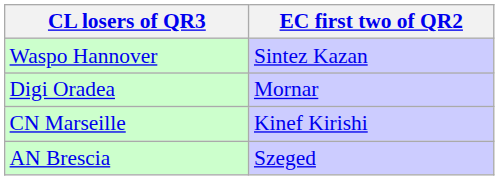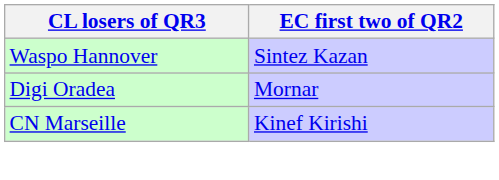 <table class="wikitable">
 <tr>
 <th width=175><a href='#'>CL losers of QR3</a></th>
 <th width=175><a href='#'>EC first two of QR2</a></th>
 </tr>
 <tr>
 <td bgcolor=#ccffcc> <a href='#'>Waspo Hannover</a></td>
 <td bgcolor=#ccccff> <a href='#'>Sintez Kazan</a></td>
 </tr>
 <tr>
 <td bgcolor=#ccffcc> <a href='#'>Digi Oradea</a></td>
 <td bgcolor=#ccccff> <a href='#'>Mornar</a></td>
 </tr>
 <tr>
 <td bgcolor=#ccffcc> <a href='#'>CN Marseille</a></td>
 <td bgcolor=#ccccff> <a href='#'>Kinef Kirishi</a></td>
 </tr>
-<tr>
-<td bgcolor=#ccffcc> <a href='#'>AN Brescia</a></td>
-<td bgcolor=#ccccff> <a href='#'>Szeged</a></td>
-</tr>
 </table>
